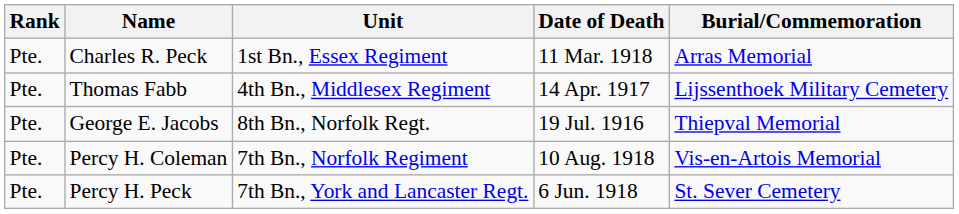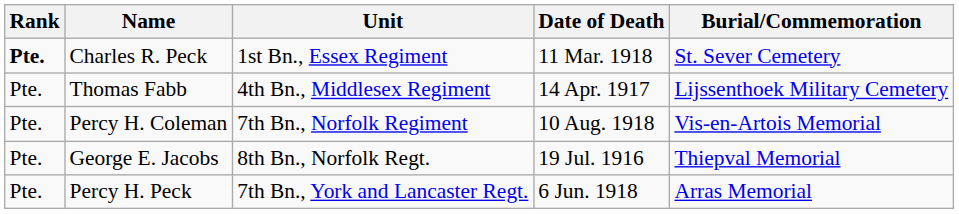 <table class="wikitable">
 <tr>
 <th>Rank</th>
 <th>Name</th>
 <th>Unit</th>
 <th>Date of Death</th>
 <th>Burial/Commemoration</th>
 </tr>
 <tr>
-<td>Pte.</td>
+<td><strong>Pte.</strong></td>
 <td>Charles R. Peck</td>
 <td>1st Bn., <a href='#'>Essex Regiment</a></td>
 <td>11 Mar. 1918</td>
-<td><a href='#'>Arras Memorial</a></td>
+<td><a href='#'>St. Sever Cemetery</a></td>
 </tr>
 <tr>
 <td>Pte.</td>
 <td>Thomas Fabb</td>
 <td>4th Bn., <a href='#'>Middlesex Regiment</a></td>
 <td>14 Apr. 1917</td>
 <td><a href='#'>Lijssenthoek Military Cemetery</a></td>
 </tr>
 <tr>
 <td>Pte.</td>
+<td>Percy H. Coleman</td>
+<td>7th Bn., <a href='#'>Norfolk Regiment</a></td>
+<td>10 Aug. 1918</td>
+<td><a href='#'>Vis-en-Artois Memorial</a></td>
+</tr>
+<tr>
+<td>Pte.</td>
 <td>George E. Jacobs</td>
 <td>8th Bn., Norfolk Regt.</td>
 <td>19 Jul. 1916</td>
 <td><a href='#'>Thiepval Memorial</a></td>
 </tr>
 <tr>
 <td>Pte.</td>
-<td>Percy H. Coleman</td>
-<td>7th Bn., <a href='#'>Norfolk Regiment</a></td>
-<td>10 Aug. 1918</td>
-<td><a href='#'>Vis-en-Artois Memorial</a></td>
-</tr>
-<tr>
-<td>Pte.</td>
 <td>Percy H. Peck</td>
 <td>7th Bn., <a href='#'>York and Lancaster Regt.</a></td>
 <td>6 Jun. 1918</td>
-<td><a href='#'>St. Sever Cemetery</a></td>
+<td><a href='#'>Arras Memorial</a></td>
 </tr>
 </table>
